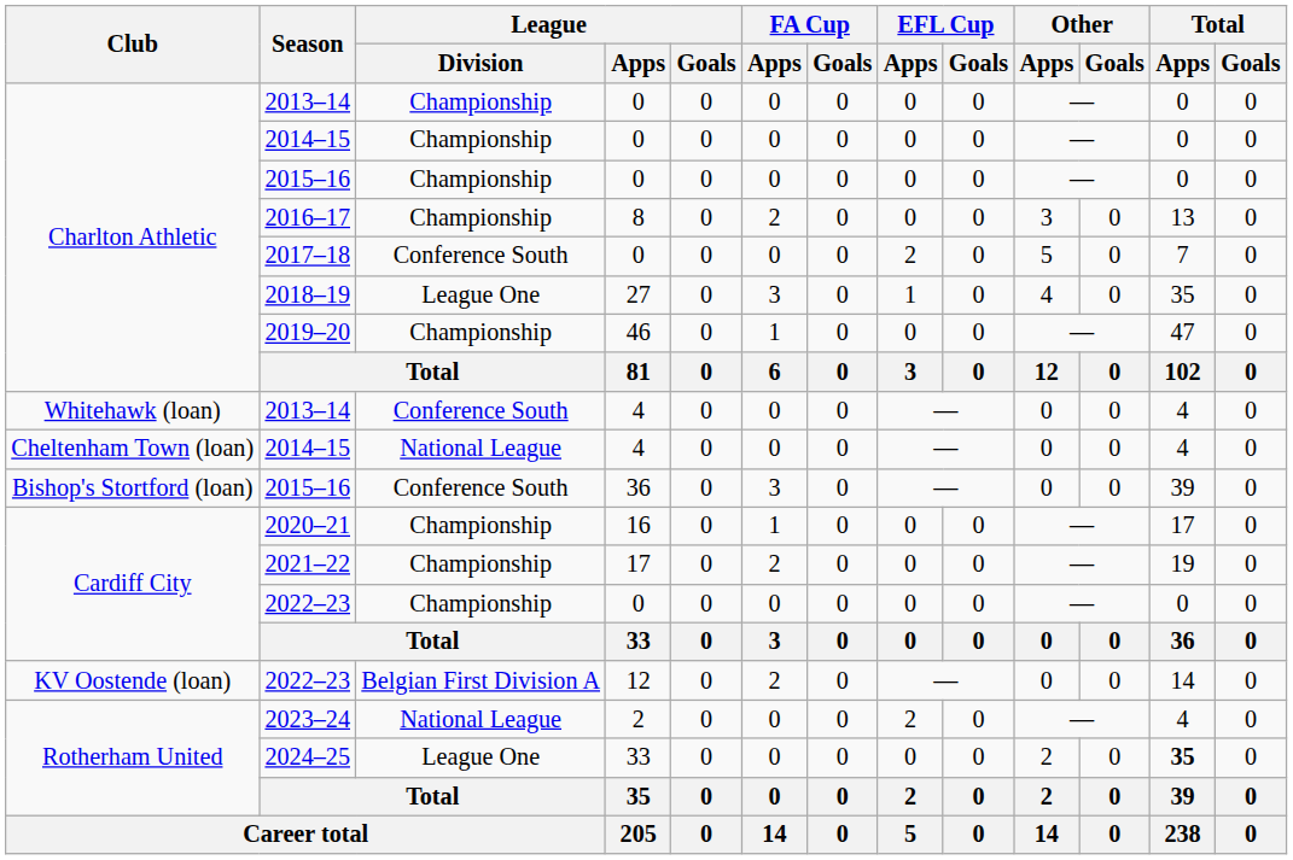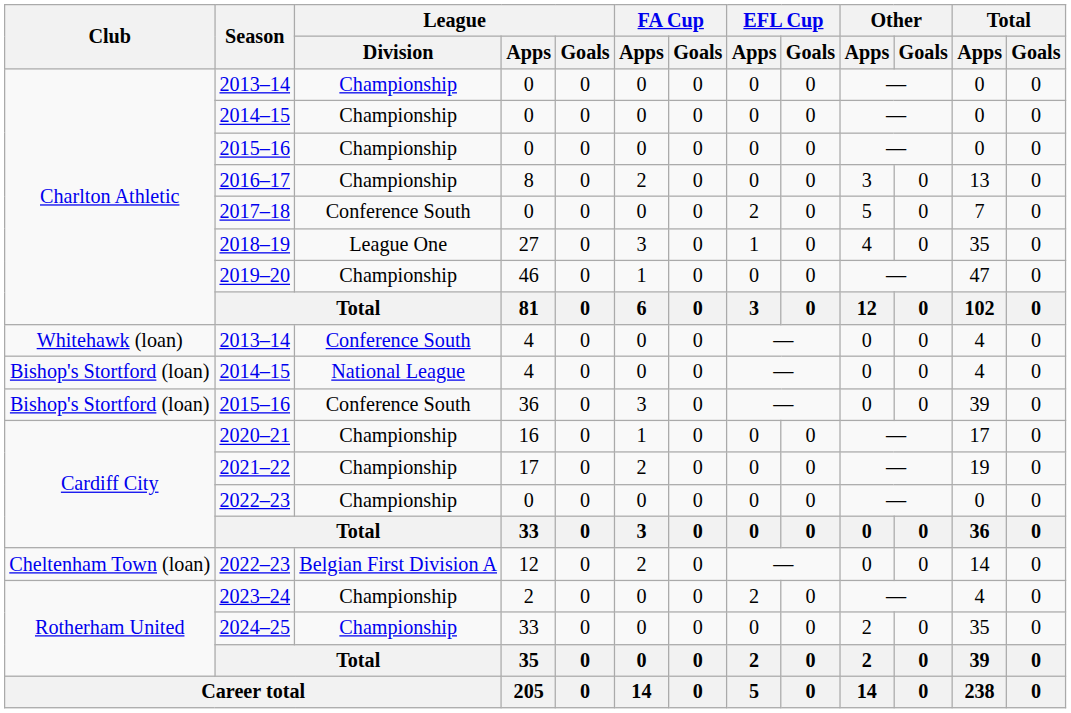 <table class="wikitable" style="text-align:center">
 <tr>
 <th rowspan="2">Club</th>
 <th rowspan="2">Season</th>
 <th colspan="3">League</th>
 <th colspan="2"><a href='#'>FA Cup</a></th>
 <th colspan="2"><a href='#'>EFL Cup</a></th>
 <th colspan="2">Other</th>
 <th colspan="2">Total</th>
 </tr>
 <tr>
 <th>Division</th>
 <th>Apps</th>
 <th>Goals</th>
 <th>Apps</th>
 <th>Goals</th>
 <th>Apps</th>
 <th>Goals</th>
 <th>Apps</th>
 <th>Goals</th>
 <th>Apps</th>
 <th>Goals</th>
 </tr>
 <tr>
 <td rowspan="8"><a href='#'>Charlton Athletic</a></td>
 <td><a href='#'>2013–14</a></td>
 <td><a href='#'>Championship</a></td>
 <td>0</td>
 <td>0</td>
 <td>0</td>
 <td>0</td>
 <td>0</td>
 <td>0</td>
 <td colspan="2">—</td>
 <td>0</td>
 <td>0</td>
 </tr>
 <tr>
 <td><a href='#'>2014–15</a></td>
 <td>Championship</td>
 <td>0</td>
 <td>0</td>
 <td>0</td>
 <td>0</td>
 <td>0</td>
 <td>0</td>
 <td colspan="2">—</td>
 <td>0</td>
 <td>0</td>
 </tr>
 <tr>
 <td><a href='#'>2015–16</a></td>
 <td>Championship</td>
 <td>0</td>
 <td>0</td>
 <td>0</td>
 <td>0</td>
 <td>0</td>
 <td>0</td>
 <td colspan="2">—</td>
 <td>0</td>
 <td>0</td>
 </tr>
 <tr>
 <td><a href='#'>2016–17</a></td>
 <td>Championship</td>
 <td>8</td>
 <td>0</td>
 <td>2</td>
 <td>0</td>
 <td>0</td>
 <td>0</td>
 <td>3</td>
 <td>0</td>
 <td>13</td>
 <td>0</td>
 </tr>
 <tr>
 <td><a href='#'>2017–18</a></td>
 <td>Conference South</td>
 <td>0</td>
 <td>0</td>
 <td>0</td>
 <td>0</td>
 <td>2</td>
 <td>0</td>
 <td>5</td>
 <td>0</td>
 <td>7</td>
 <td>0</td>
 </tr>
 <tr>
 <td><a href='#'>2018–19</a></td>
 <td>League One</td>
 <td>27</td>
 <td>0</td>
 <td>3</td>
 <td>0</td>
 <td>1</td>
 <td>0</td>
 <td>4</td>
 <td>0</td>
 <td>35</td>
 <td>0</td>
 </tr>
 <tr>
 <td><a href='#'>2019–20</a></td>
 <td>Championship</td>
 <td>46</td>
 <td>0</td>
 <td>1</td>
 <td>0</td>
 <td>0</td>
 <td>0</td>
 <td colspan="2">—</td>
 <td>47</td>
 <td>0</td>
 </tr>
 <tr>
 <th colspan="2">Total</th>
 <th>81</th>
 <th>0</th>
 <th>6</th>
 <th>0</th>
 <th>3</th>
 <th>0</th>
 <th>12</th>
 <th>0</th>
 <th>102</th>
 <th>0</th>
 </tr>
 <tr>
 <td><a href='#'>Whitehawk</a> (loan)</td>
 <td><a href='#'>2013–14</a></td>
 <td><a href='#'>Conference South</a></td>
 <td>4</td>
 <td>0</td>
 <td>0</td>
 <td>0</td>
 <td colspan="2">—</td>
 <td>0</td>
 <td>0</td>
 <td>4</td>
 <td>0</td>
 </tr>
 <tr>
-<td><a href='#'>Cheltenham Town</a> (loan)</td>
+<td><a href='#'>Bishop's Stortford</a> (loan)</td>
 <td><a href='#'>2014–15</a></td>
 <td><a href='#'>National League</a></td>
 <td>4</td>
 <td>0</td>
 <td>0</td>
 <td>0</td>
 <td colspan="2">—</td>
 <td>0</td>
 <td>0</td>
 <td>4</td>
 <td>0</td>
 </tr>
 <tr>
 <td><a href='#'>Bishop's Stortford</a> (loan)</td>
 <td><a href='#'>2015–16</a></td>
 <td>Conference South</td>
 <td>36</td>
 <td>0</td>
 <td>3</td>
 <td>0</td>
 <td colspan="2">—</td>
 <td>0</td>
 <td>0</td>
 <td>39</td>
 <td>0</td>
 </tr>
 <tr>
 <td rowspan=4><a href='#'>Cardiff City</a></td>
 <td><a href='#'>2020–21</a></td>
 <td>Championship</td>
 <td>16</td>
 <td>0</td>
 <td>1</td>
 <td>0</td>
 <td>0</td>
 <td>0</td>
 <td colspan="2">—</td>
 <td>17</td>
 <td>0</td>
 </tr>
 <tr>
 <td><a href='#'>2021–22</a></td>
 <td>Championship</td>
 <td>17</td>
 <td>0</td>
 <td>2</td>
 <td>0</td>
 <td>0</td>
 <td>0</td>
 <td colspan="2">—</td>
 <td>19</td>
 <td>0</td>
 </tr>
 <tr>
 <td><a href='#'>2022–23</a></td>
 <td>Championship</td>
 <td>0</td>
 <td>0</td>
 <td>0</td>
 <td>0</td>
 <td>0</td>
 <td>0</td>
 <td colspan="2">—</td>
 <td>0</td>
 <td>0</td>
 </tr>
 <tr>
 <th colspan="2">Total</th>
 <th>33</th>
 <th>0</th>
 <th>3</th>
 <th>0</th>
 <th>0</th>
 <th>0</th>
 <th>0</th>
 <th>0</th>
 <th>36</th>
 <th>0</th>
 </tr>
 <tr>
-<td><a href='#'>KV Oostende</a> (loan)</td>
+<td><a href='#'>Cheltenham Town</a> (loan)</td>
 <td><a href='#'>2022–23</a></td>
 <td><a href='#'>Belgian First Division A</a></td>
 <td>12</td>
 <td>0</td>
 <td>2</td>
 <td>0</td>
 <td colspan="2">—</td>
 <td>0</td>
 <td>0</td>
 <td>14</td>
 <td>0</td>
 </tr>
 <tr>
 <td rowspan="3"><a href='#'>Rotherham United</a></td>
 <td><a href='#'>2023–24</a></td>
-<td><a href='#'>National League</a></td>
+<td>Championship</td>
 <td>2</td>
 <td>0</td>
 <td>0</td>
 <td>0</td>
 <td>2</td>
 <td>0</td>
 <td colspan="2">—</td>
 <td>4</td>
 <td>0</td>
 </tr>
 <tr>
 <td><a href='#'>2024–25</a></td>
-<td>League One</td>
+<td><a href='#'>Championship</a></td>
 <td>33</td>
 <td>0</td>
 <td>0</td>
 <td>0</td>
 <td>0</td>
 <td>0</td>
 <td>2</td>
 <td>0</td>
-<td><strong>35</strong></td>
+<td>35</td>
 <td>0</td>
 </tr>
 <tr>
 <th colspan="2">Total</th>
 <th>35</th>
 <th>0</th>
 <th>0</th>
 <th>0</th>
 <th>2</th>
 <th>0</th>
 <th>2</th>
 <th>0</th>
 <th>39</th>
 <th>0</th>
 </tr>
 <tr>
 <th colspan="3">Career total</th>
 <th>205</th>
 <th>0</th>
 <th>14</th>
 <th>0</th>
 <th>5</th>
 <th>0</th>
 <th>14</th>
 <th>0</th>
 <th>238</th>
 <th>0</th>
 </tr>
 </table>
